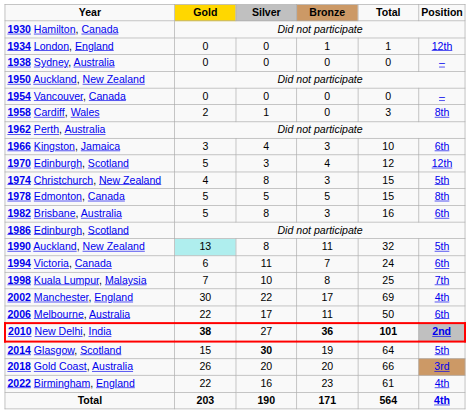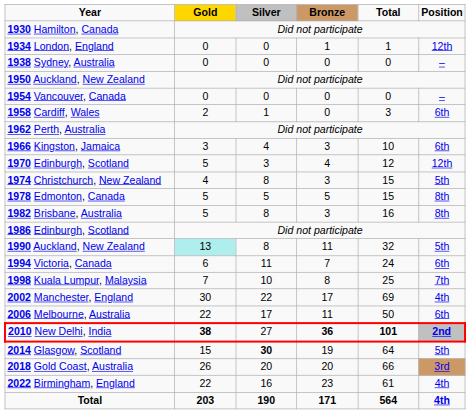 <table class="wikitable sortable" style="text-align:center">
 <tr>
 <td width=250 align=center><strong>Year</strong></td>
 <td width=85 align=center bgcolor=gold><strong> Gold</strong></td>
 <td width=85 align=center bgcolor=silver><strong>Silver</strong></td>
 <td width="85" align="center" bgcolor="#cc9966"><strong>Bronze</strong></td>
 <td width=85 align=center><strong>Total</strong></td>
 <td><strong>Position</strong></td>
 </tr>
 <tr>
 <td align=left><strong><a href='#'>1930</a></strong>  <a href='#'>Hamilton</a>, <a href='#'>Canada</a></td>
 <td colspan="5"><em>Did not participate</em></td>
 </tr>
 <tr>
 <td align=left><strong><a href='#'>1934</a></strong>  <a href='#'>London</a>, <a href='#'>England</a></td>
 <td>0</td>
 <td>0</td>
 <td>1</td>
 <td>1</td>
 <td><a href='#'>12th</a></td>
 </tr>
 <tr>
 <td align=left><strong><a href='#'>1938</a></strong>  <a href='#'>Sydney</a>, <a href='#'>Australia</a></td>
 <td>0</td>
 <td>0</td>
 <td>0</td>
 <td>0</td>
 <td><a href='#'>–</a></td>
 </tr>
 <tr>
 <td align=left><strong><a href='#'>1950</a></strong>  <a href='#'>Auckland</a>, <a href='#'>New Zealand</a></td>
 <td colspan="5"><em>Did not participate</em></td>
 </tr>
 <tr>
 <td align=left><strong><a href='#'>1954</a></strong>  <a href='#'>Vancouver</a>, <a href='#'>Canada</a></td>
 <td>0</td>
 <td>0</td>
 <td>0</td>
 <td>0</td>
 <td><a href='#'>–</a></td>
 </tr>
 <tr>
 <td align=left><strong><a href='#'>1958</a></strong>  <a href='#'>Cardiff</a>, <a href='#'>Wales</a></td>
 <td>2</td>
 <td>1</td>
 <td>0</td>
 <td>3</td>
-<td><a href='#'>8th</a></td>
+<td><a href='#'>6th</a></td>
 </tr>
 <tr>
 <td align=left><strong><a href='#'>1962</a></strong>  <a href='#'>Perth</a>, <a href='#'>Australia</a></td>
 <td colspan="5"><em>Did not participate</em></td>
 </tr>
 <tr>
 <td align=left><strong><a href='#'>1966</a></strong>  <a href='#'>Kingston</a>, <a href='#'>Jamaica</a></td>
 <td>3</td>
 <td>4</td>
 <td>3</td>
 <td>10</td>
 <td><a href='#'>6th</a></td>
 </tr>
 <tr>
 <td align=left><strong><a href='#'>1970</a></strong>  <a href='#'>Edinburgh</a>, <a href='#'>Scotland</a></td>
 <td>5</td>
 <td>3</td>
 <td>4</td>
 <td>12</td>
 <td><a href='#'>12th</a></td>
 </tr>
 <tr>
 <td align=left><strong><a href='#'>1974</a></strong>  <a href='#'>Christchurch</a>, <a href='#'>New Zealand</a></td>
 <td>4</td>
 <td>8</td>
 <td>3</td>
 <td>15</td>
 <td><a href='#'>5th</a></td>
 </tr>
 <tr>
 <td align=left><strong><a href='#'>1978</a></strong>   <a href='#'>Edmonton</a>, <a href='#'>Canada</a></td>
 <td>5</td>
 <td>5</td>
 <td>5</td>
 <td>15</td>
 <td><a href='#'>8th</a></td>
 </tr>
 <tr>
 <td align=left><strong><a href='#'>1982</a></strong>  <a href='#'>Brisbane</a>, <a href='#'>Australia</a></td>
 <td>5</td>
 <td>8</td>
 <td>3</td>
 <td>16</td>
-<td><a href='#'>6th</a></td>
+<td><a href='#'>8th</a></td>
 </tr>
 <tr>
 <td align=left><strong><a href='#'>1986</a></strong>  <a href='#'>Edinburgh</a>, <a href='#'>Scotland</a></td>
 <td colspan="5"><em>Did not participate</em></td>
 </tr>
 <tr>
 <td align=left><strong><a href='#'>1990</a></strong>  <a href='#'>Auckland</a>, <a href='#'>New Zealand</a></td>
 <td style="background: paleturquoise;">13</td>
 <td>8</td>
 <td>11</td>
 <td>32</td>
 <td><a href='#'>5th</a></td>
 </tr>
 <tr>
 <td align=left><strong><a href='#'>1994</a></strong>  <a href='#'>Victoria</a>, <a href='#'>Canada</a></td>
 <td>6</td>
 <td>11</td>
 <td>7</td>
 <td>24</td>
 <td><a href='#'>6th</a></td>
 </tr>
 <tr>
 <td align=left><strong><a href='#'>1998</a></strong>  <a href='#'>Kuala Lumpur</a>, <a href='#'>Malaysia</a></td>
 <td>7</td>
 <td>10</td>
 <td>8</td>
 <td>25</td>
 <td><a href='#'>7th</a></td>
 </tr>
 <tr>
 <td align=left><strong><a href='#'>2002</a></strong>  <a href='#'>Manchester</a>, <a href='#'>England</a></td>
 <td>30</td>
 <td>22</td>
 <td>17</td>
 <td>69</td>
 <td><a href='#'>4th</a></td>
 </tr>
 <tr>
 <td align=left><strong><a href='#'>2006</a></strong>  <a href='#'>Melbourne</a>, <a href='#'>Australia</a></td>
 <td>22</td>
 <td>17</td>
 <td>11</td>
 <td>50</td>
 <td><a href='#'>6th</a></td>
 </tr>
 <tr style="border: 3px solid red">
 <td align=left><strong><a href='#'>2010</a></strong>  <a href='#'>New Delhi</a>, <a href='#'>India</a></td>
 <td><strong>38</strong></td>
 <td>27</td>
 <td><strong>36</strong></td>
 <td><strong>101</strong></td>
 <td bgcolor="silver"><strong><a href='#'>2nd</a></strong></td>
 </tr>
 <tr>
 <td align=left><strong><a href='#'>2014</a></strong>  <a href='#'>Glasgow</a>, <a href='#'>Scotland</a></td>
 <td>15</td>
 <td><strong>30</strong></td>
 <td>19</td>
 <td>64</td>
 <td><a href='#'>5th</a></td>
 </tr>
 <tr>
 <td align=left><strong><a href='#'>2018</a></strong>  <a href='#'>Gold Coast</a>, <a href='#'>Australia</a></td>
 <td>26</td>
 <td>20</td>
 <td>20</td>
 <td>66</td>
 <td bgcolor="#cc9966"><a href='#'>3rd</a></td>
 </tr>
 <tr>
 <td align=left><strong><a href='#'>2022</a></strong>  <a href='#'>Birmingham</a>, <a href='#'>England</a></td>
 <td>22</td>
 <td>16</td>
 <td>23</td>
 <td>61</td>
 <td><a href='#'>4th</a></td>
 </tr>
 <tr>
 <td><strong>Total</strong></td>
 <td><strong>203</strong></td>
 <td><strong>190</strong></td>
 <td><strong>171</strong></td>
 <td><strong>564</strong></td>
 <td><strong><a href='#'>4th</a></strong></td>
 </tr>
 </table>
